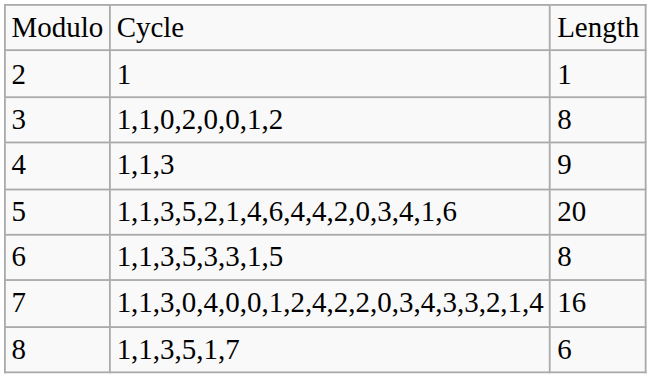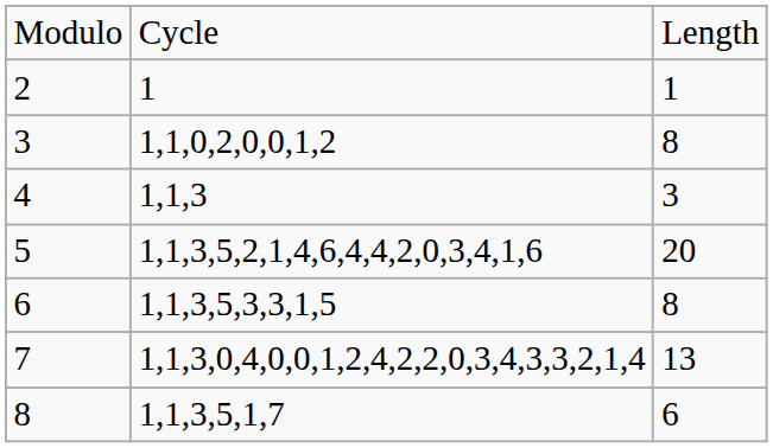 <table class="wikitable">
 <tr>
 <td>Modulo</td>
 <td>Cycle</td>
 <td>Length</td>
 </tr>
 <tr>
 <td>2</td>
 <td>1</td>
 <td>1</td>
 </tr>
 <tr>
 <td>3</td>
 <td>1,1,0,2,0,0,1,2</td>
 <td>8</td>
 </tr>
 <tr>
 <td>4</td>
 <td>1,1,3</td>
-<td>9</td>
+<td>3</td>
 </tr>
 <tr>
 <td>5</td>
 <td>1,1,3,5,2,1,4,6,4,4,2,0,3,4,1,6</td>
 <td>20</td>
 </tr>
 <tr>
 <td>6</td>
 <td>1,1,3,5,3,3,1,5</td>
 <td>8</td>
 </tr>
 <tr>
 <td>7</td>
 <td>1,1,3,0,4,0,0,1,2,4,2,2,0,3,4,3,3,2,1,4</td>
-<td>16</td>
+<td>13</td>
 </tr>
 <tr>
 <td>8</td>
 <td>1,1,3,5,1,7</td>
 <td>6</td>
 </tr>
 </table>
